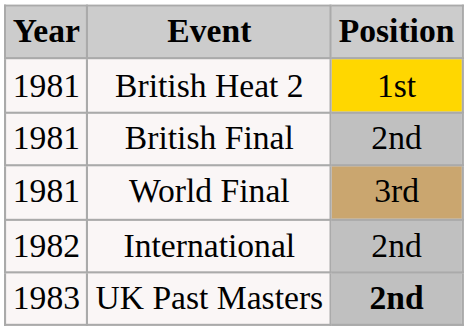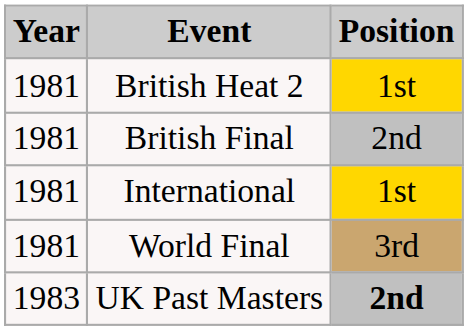 <table class="wikitable" style="float:left;">
 <tr>
 <th style="background:#ccc; text-align:Center;">Year</th>
 <th style="background:#ccc; text-align:Center;">Event</th>
 <th style="background:#ccc; text-align:Center;">Position</th>
 </tr>
 <tr style="text-align:center;">
 <td style="background:#faf6f6;">1981</td>
 <td style="background:#faf6f6;">British Heat 2</td>
 <td style="background:gold;">1st</td>
 </tr>
 <tr style="text-align:center;">
 <td style="background:#faf6f6;">1981</td>
 <td style="background:#faf6f6;">British Final</td>
 <td style="background:silver;">2nd</td>
 </tr>
 <tr style="text-align:center;">
 <td style="background:#faf6f6;">1981</td>
+<td style="background:#faf6f6;">International</td>
+<td style="background:gold;">1st</td>
+</tr>
+<tr style="text-align:center;">
+<td style="background:#faf6f6;">1981</td>
 <td style="background:#faf6f6;">World Final</td>
 <td style="background:#caa66f;">3rd</td>
-</tr>
-<tr style="text-align:center;">
-<td style="background:#faf6f6;">1982</td>
-<td style="background:#faf6f6;">International</td>
-<td style="background:silver;">2nd</td>
 </tr>
 <tr style="text-align:center;">
 <td style="background:#faf6f6;">1983</td>
 <td style="background:#faf6f6;">UK Past Masters</td>
 <td style="background:silver;"><strong>2nd</strong></td>
 </tr>
 </table>
